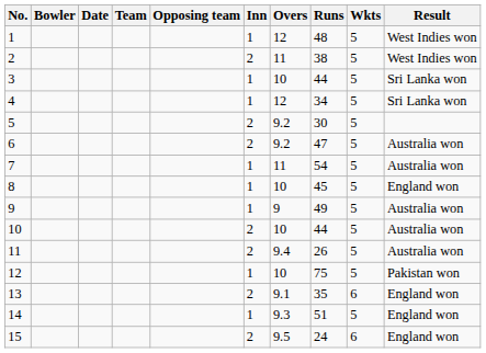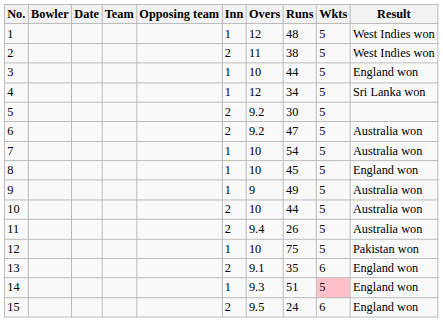 <table class="wikitable sortable">
 <tr>
 <th>No.</th>
 <th>Bowler</th>
 <th>Date</th>
 <th>Team</th>
 <th>Opposing team</th>
 <th>Inn</th>
 <th>Overs</th>
 <th>Runs</th>
 <th>Wkts</th>
 <th>Result</th>
 </tr>
 <tr>
 <td>1</td>
 <td></td>
 <td></td>
 <td></td>
 <td></td>
 <td>1</td>
 <td>12</td>
 <td>48</td>
 <td>5</td>
 <td>West Indies won</td>
 </tr>
 <tr>
 <td>2</td>
 <td></td>
 <td></td>
 <td></td>
 <td></td>
 <td>2</td>
 <td>11</td>
 <td>38</td>
 <td>5</td>
 <td>West Indies won</td>
 </tr>
 <tr>
 <td>3</td>
 <td></td>
 <td></td>
 <td></td>
 <td></td>
 <td>1</td>
 <td>10</td>
 <td>44</td>
 <td>5</td>
-<td>Sri Lanka won</td>
+<td>England won</td>
 </tr>
 <tr>
 <td>4</td>
 <td></td>
 <td></td>
 <td></td>
 <td></td>
 <td>1</td>
 <td>12</td>
 <td>34</td>
 <td>5</td>
 <td>Sri Lanka won</td>
 </tr>
 <tr>
 <td>5</td>
 <td></td>
 <td></td>
 <td></td>
 <td></td>
 <td>2</td>
 <td>9.2</td>
 <td>30</td>
 <td>5</td>
 <td></td>
 </tr>
 <tr>
 <td>6</td>
 <td></td>
 <td></td>
 <td></td>
 <td></td>
 <td>2</td>
 <td>9.2</td>
 <td>47</td>
 <td>5</td>
 <td>Australia won</td>
 </tr>
 <tr>
 <td>7</td>
 <td></td>
 <td></td>
 <td></td>
 <td></td>
 <td>1</td>
-<td>11</td>
+<td>10</td>
 <td>54</td>
 <td>5</td>
 <td>Australia won</td>
 </tr>
 <tr>
 <td>8</td>
 <td></td>
 <td></td>
 <td></td>
 <td></td>
 <td>1</td>
 <td>10</td>
 <td>45</td>
 <td>5</td>
 <td>England won</td>
 </tr>
 <tr>
 <td>9</td>
 <td></td>
 <td></td>
 <td></td>
 <td></td>
 <td>1</td>
 <td>9</td>
 <td>49</td>
 <td>5</td>
 <td>Australia won</td>
 </tr>
 <tr>
 <td>10</td>
 <td></td>
 <td></td>
 <td></td>
 <td></td>
 <td>2</td>
 <td>10</td>
 <td>44</td>
 <td>5</td>
 <td>Australia won</td>
 </tr>
 <tr>
 <td>11</td>
 <td></td>
 <td></td>
 <td></td>
 <td></td>
 <td>2</td>
 <td>9.4</td>
 <td>26</td>
 <td>5</td>
 <td>Australia won</td>
 </tr>
 <tr>
 <td>12</td>
 <td></td>
 <td></td>
 <td></td>
 <td></td>
 <td>1</td>
 <td>10</td>
 <td>75</td>
 <td>5</td>
 <td>Pakistan won</td>
 </tr>
 <tr>
 <td>13</td>
 <td></td>
 <td></td>
 <td></td>
 <td></td>
 <td>2</td>
 <td>9.1</td>
 <td>35</td>
 <td>6</td>
 <td>England won</td>
 </tr>
 <tr>
 <td>14</td>
 <td></td>
 <td></td>
 <td></td>
 <td></td>
 <td>1</td>
 <td>9.3</td>
 <td>51</td>
-<td>5</td>
+<td style="background: pink;">5</td>
 <td>England won</td>
 </tr>
 <tr>
 <td>15</td>
 <td></td>
 <td></td>
 <td></td>
 <td></td>
 <td>2</td>
 <td>9.5</td>
 <td>24</td>
 <td>6</td>
 <td>England won</td>
 </tr>
 </table>
